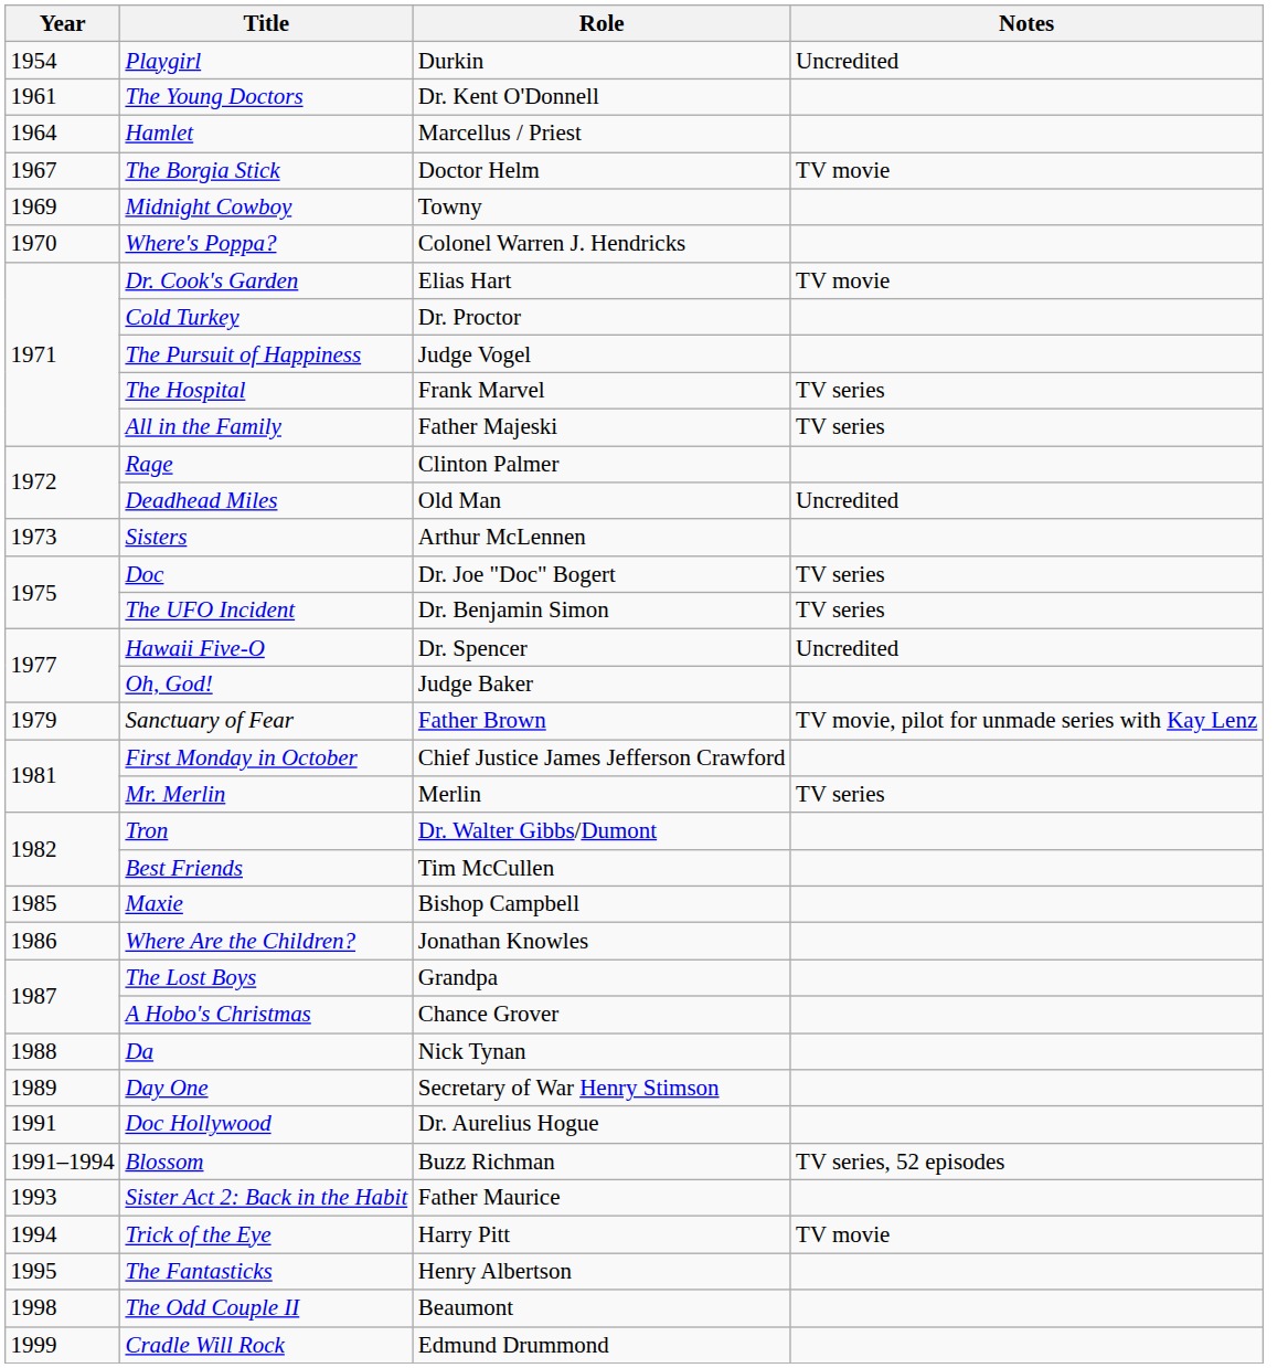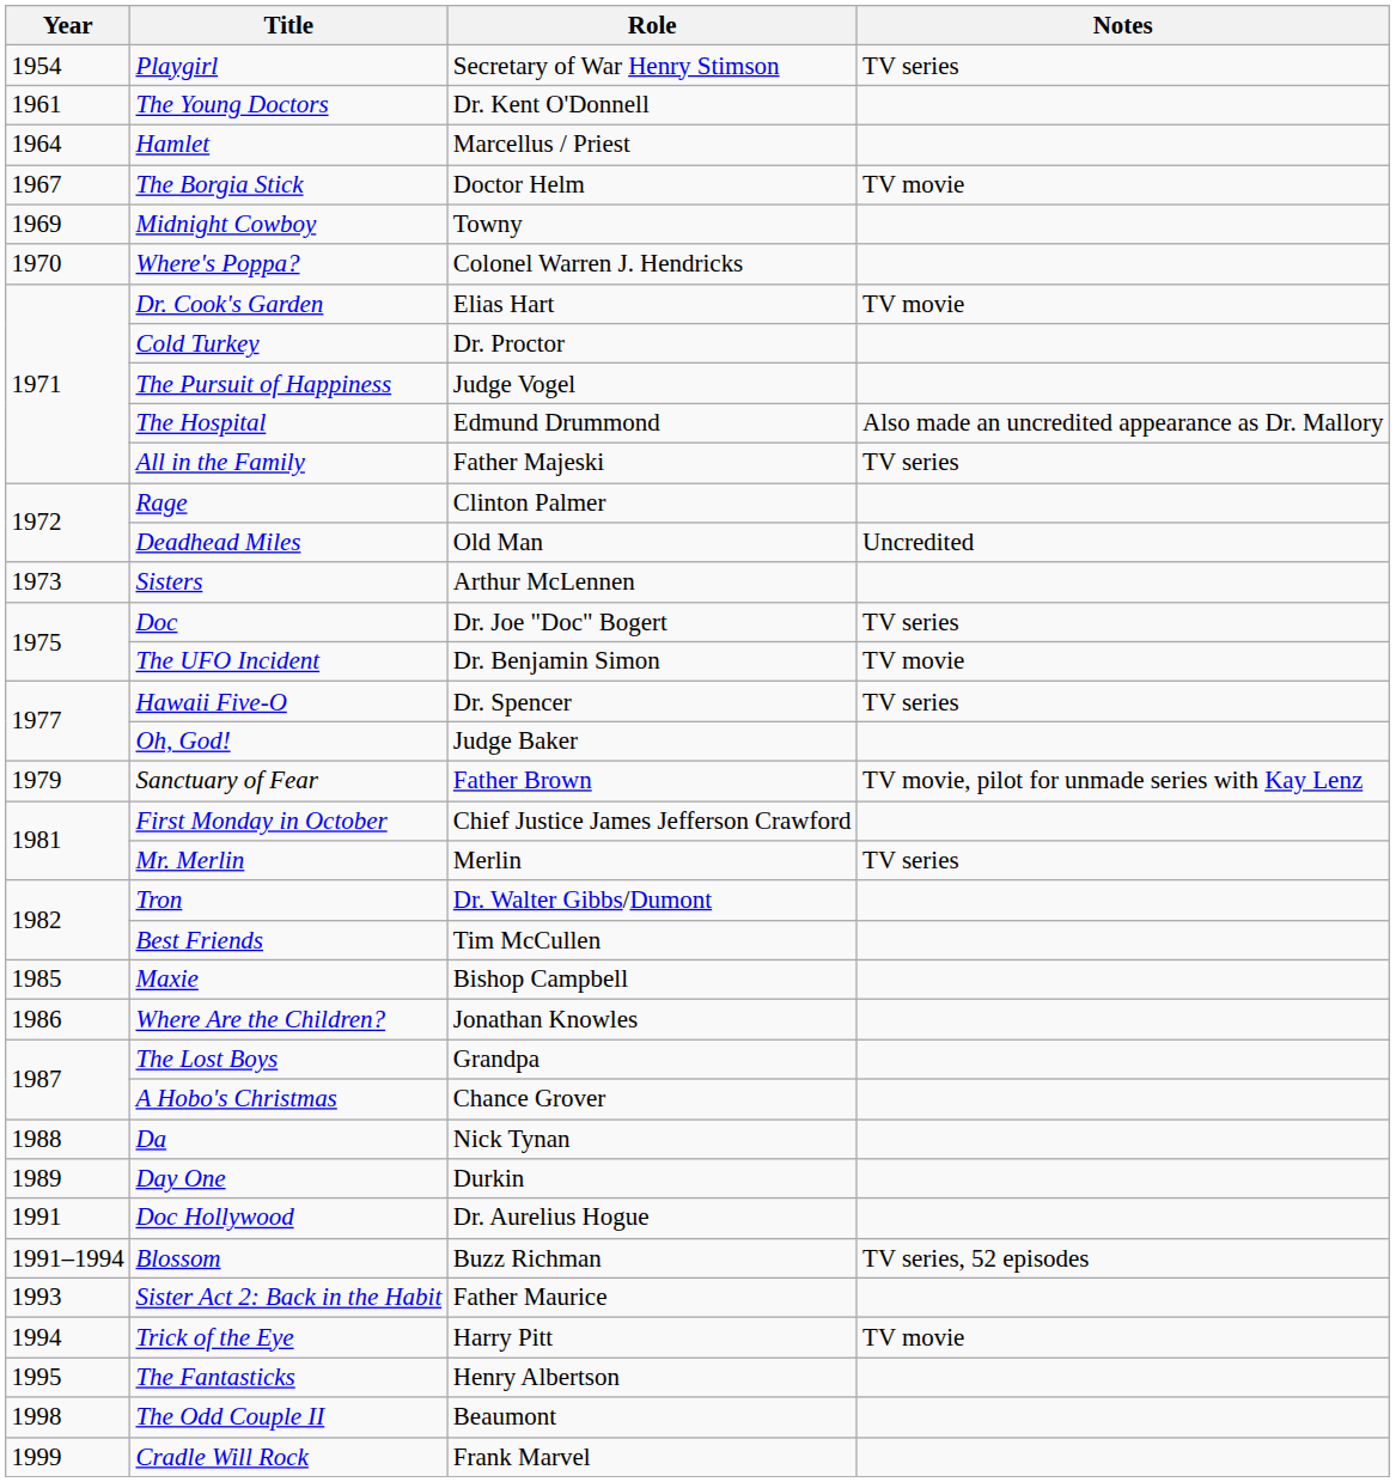 <table class="wikitable sortable">
 <tr>
 <th>Year</th>
 <th>Title</th>
 <th>Role</th>
 <th class = "unsortable">Notes</th>
 </tr>
 <tr>
 <td>1954</td>
 <td><em><a href='#'>Playgirl</a></em></td>
-<td>Durkin</td>
-<td>Uncredited</td>
+<td>Secretary of War <a href='#'>Henry Stimson</a></td>
+<td>TV series</td>
 </tr>
 <tr>
 <td>1961</td>
 <td><em><a href='#'>The Young Doctors</a></em></td>
 <td>Dr. Kent O'Donnell</td>
 <td></td>
 </tr>
 <tr>
 <td>1964</td>
 <td><em><a href='#'>Hamlet</a></em></td>
 <td>Marcellus / Priest</td>
 <td></td>
 </tr>
 <tr>
 <td>1967</td>
 <td><em><a href='#'>The Borgia Stick</a></em></td>
 <td>Doctor Helm</td>
 <td>TV movie</td>
 </tr>
 <tr>
 <td>1969</td>
 <td><em><a href='#'>Midnight Cowboy</a></em></td>
 <td>Towny</td>
 <td></td>
 </tr>
 <tr>
 <td>1970</td>
 <td><em><a href='#'>Where's Poppa?</a></em></td>
 <td>Colonel Warren J. Hendricks</td>
 <td></td>
 </tr>
 <tr>
 <td rowspan=5>1971</td>
 <td><em><a href='#'>Dr. Cook's Garden</a></em></td>
 <td>Elias Hart</td>
 <td>TV movie</td>
 </tr>
 <tr>
 <td><em><a href='#'>Cold Turkey</a></em></td>
 <td>Dr. Proctor</td>
 <td></td>
 </tr>
 <tr>
 <td><em><a href='#'>The Pursuit of Happiness</a></em></td>
 <td>Judge Vogel</td>
 <td></td>
 </tr>
 <tr>
 <td><em><a href='#'>The Hospital</a></em></td>
-<td>Frank Marvel</td>
-<td>TV series</td>
+<td>Edmund Drummond</td>
+<td>Also made an uncredited appearance as Dr. Mallory</td>
 </tr>
 <tr>
 <td><em><a href='#'>All in the Family</a></em></td>
 <td>Father Majeski</td>
 <td>TV series</td>
 </tr>
 <tr>
 <td rowspan="2">1972</td>
 <td><em><a href='#'>Rage</a></em></td>
 <td>Clinton Palmer</td>
 <td></td>
 </tr>
 <tr>
 <td><em><a href='#'>Deadhead Miles</a></em></td>
 <td>Old Man</td>
 <td>Uncredited</td>
 </tr>
 <tr>
 <td>1973</td>
 <td><em><a href='#'>Sisters</a></em></td>
 <td>Arthur McLennen</td>
 <td></td>
 </tr>
 <tr>
 <td rowspan="2">1975</td>
 <td><em><a href='#'>Doc</a></em></td>
 <td>Dr. Joe "Doc" Bogert</td>
 <td>TV series</td>
 </tr>
 <tr>
 <td><em><a href='#'>The UFO Incident</a></em></td>
 <td>Dr. Benjamin Simon</td>
-<td>TV series</td>
+<td>TV movie</td>
 </tr>
 <tr>
 <td rowspan="2">1977</td>
 <td><em><a href='#'>Hawaii Five-O</a></em></td>
 <td>Dr. Spencer</td>
-<td>Uncredited</td>
+<td>TV series</td>
 </tr>
 <tr>
 <td><em><a href='#'>Oh, God!</a></em></td>
 <td>Judge Baker</td>
 <td></td>
 </tr>
 <tr>
 <td>1979</td>
 <td><em>Sanctuary of Fear</em></td>
 <td><a href='#'>Father Brown</a></td>
 <td>TV movie, pilot for unmade series with <a href='#'>Kay Lenz</a></td>
 </tr>
 <tr>
 <td rowspan="2">1981</td>
 <td><em><a href='#'>First Monday in October</a></em></td>
 <td>Chief Justice James Jefferson Crawford</td>
 <td></td>
 </tr>
 <tr>
 <td><em><a href='#'>Mr. Merlin</a></em></td>
 <td>Merlin</td>
 <td>TV series</td>
 </tr>
 <tr>
 <td rowspan=2>1982</td>
 <td><em><a href='#'>Tron</a></em></td>
 <td><a href='#'>Dr. Walter Gibbs</a>/<a href='#'>Dumont</a></td>
 <td></td>
 </tr>
 <tr>
 <td><em><a href='#'>Best Friends</a></em></td>
 <td>Tim McCullen</td>
 <td></td>
 </tr>
 <tr>
 <td>1985</td>
 <td><em><a href='#'>Maxie</a></em></td>
 <td>Bishop Campbell</td>
 <td></td>
 </tr>
 <tr>
 <td>1986</td>
 <td><em><a href='#'>Where Are the Children?</a></em></td>
 <td>Jonathan Knowles</td>
 <td></td>
 </tr>
 <tr>
 <td rowspan="2">1987</td>
 <td><em><a href='#'>The Lost Boys</a></em></td>
 <td>Grandpa</td>
 <td></td>
 </tr>
 <tr>
 <td><em><a href='#'>A Hobo's Christmas</a></em></td>
 <td>Chance Grover</td>
 <td></td>
 </tr>
 <tr>
 <td>1988</td>
 <td><em><a href='#'>Da</a></em></td>
 <td>Nick Tynan</td>
 <td></td>
 </tr>
 <tr>
 <td>1989</td>
 <td><em><a href='#'>Day One</a></em></td>
-<td>Secretary of War <a href='#'>Henry Stimson</a></td>
+<td>Durkin</td>
 <td></td>
 </tr>
 <tr>
 <td>1991</td>
 <td><em><a href='#'>Doc Hollywood</a></em></td>
 <td>Dr. Aurelius Hogue</td>
 <td></td>
 </tr>
 <tr>
 <td>1991–1994</td>
 <td><em><a href='#'>Blossom</a></em></td>
 <td>Buzz Richman</td>
 <td>TV series, 52 episodes</td>
 </tr>
 <tr>
 <td>1993</td>
 <td><em><a href='#'>Sister Act 2: Back in the Habit</a></em></td>
 <td>Father Maurice</td>
 <td></td>
 </tr>
 <tr>
 <td>1994</td>
 <td><em><a href='#'>Trick of the Eye</a></em></td>
 <td>Harry Pitt</td>
 <td>TV movie</td>
 </tr>
 <tr>
 <td>1995</td>
 <td><em><a href='#'>The Fantasticks</a></em></td>
 <td>Henry Albertson</td>
 <td></td>
 </tr>
 <tr>
 <td>1998</td>
 <td><em><a href='#'>The Odd Couple II</a></em></td>
 <td>Beaumont</td>
 <td></td>
 </tr>
 <tr>
 <td>1999</td>
 <td><em><a href='#'>Cradle Will Rock</a></em></td>
-<td>Edmund Drummond</td>
+<td>Frank Marvel</td>
 <td></td>
 </tr>
 </table>
